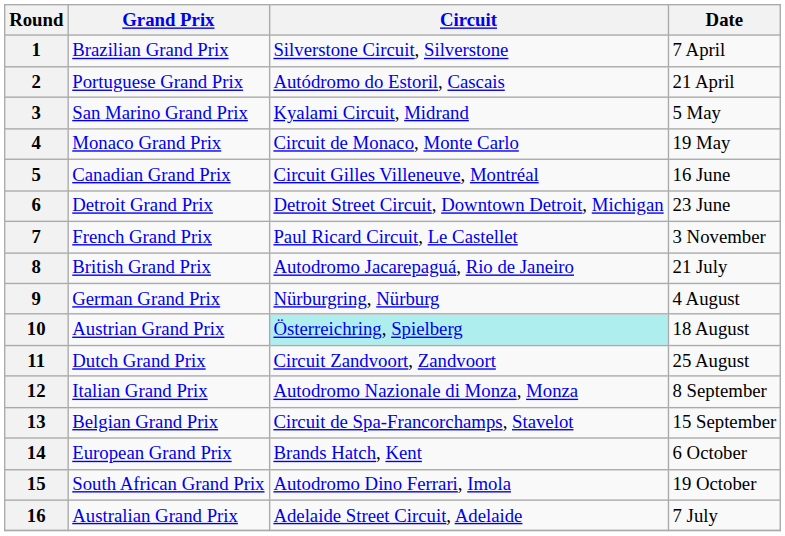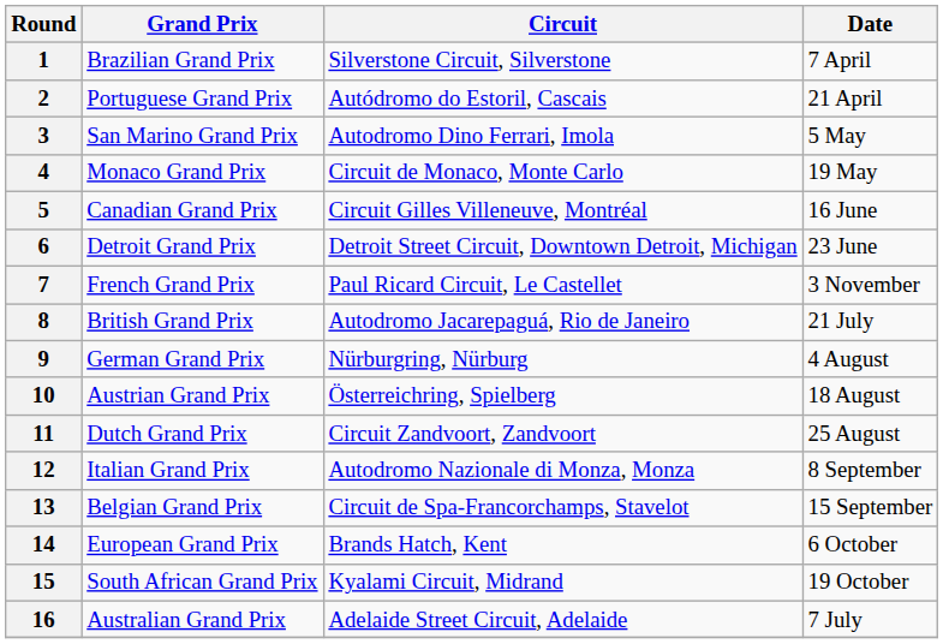 <table class="wikitable" style="font-size: 85%;">
 <tr>
 <th>Round</th>
 <th><a href='#'>Grand Prix</a></th>
 <th><a href='#'>Circuit</a></th>
 <th>Date</th>
 </tr>
 <tr>
 <th>1</th>
 <td><a href='#'>Brazilian Grand Prix</a></td>
 <td> <a href='#'>Silverstone Circuit</a>, <a href='#'>Silverstone</a></td>
 <td>7 April</td>
 </tr>
 <tr>
 <th>2</th>
 <td><a href='#'>Portuguese Grand Prix</a></td>
 <td> <a href='#'>Autódromo do Estoril</a>, <a href='#'>Cascais</a></td>
 <td>21 April</td>
 </tr>
 <tr>
 <th>3</th>
 <td><a href='#'>San Marino Grand Prix</a></td>
-<td> <a href='#'>Kyalami Circuit</a>, <a href='#'>Midrand</a></td>
+<td> <a href='#'>Autodromo Dino Ferrari</a>, <a href='#'>Imola</a></td>
 <td>5 May</td>
 </tr>
 <tr>
 <th>4</th>
 <td><a href='#'>Monaco Grand Prix</a></td>
 <td> <a href='#'>Circuit de Monaco</a>, <a href='#'>Monte Carlo</a></td>
 <td>19 May</td>
 </tr>
 <tr>
 <th>5</th>
 <td><a href='#'>Canadian Grand Prix</a></td>
 <td> <a href='#'>Circuit Gilles Villeneuve</a>, <a href='#'>Montréal</a></td>
 <td>16 June</td>
 </tr>
 <tr>
 <th>6</th>
 <td><a href='#'>Detroit Grand Prix</a></td>
 <td nowrap> <a href='#'>Detroit Street Circuit</a>, <a href='#'>Downtown Detroit</a>, <a href='#'>Michigan</a></td>
 <td>23 June</td>
 </tr>
 <tr>
 <th>7</th>
 <td><a href='#'>French Grand Prix</a></td>
 <td> <a href='#'>Paul Ricard Circuit</a>, <a href='#'>Le Castellet</a></td>
 <td>3 November</td>
 </tr>
 <tr>
 <th>8</th>
 <td><a href='#'>British Grand Prix</a></td>
 <td> <a href='#'>Autodromo Jacarepaguá</a>, <a href='#'>Rio de Janeiro</a></td>
 <td>21 July</td>
 </tr>
 <tr>
 <th>9</th>
 <td><a href='#'>German Grand Prix</a></td>
 <td> <a href='#'>Nürburgring</a>, <a href='#'>Nürburg</a></td>
 <td>4 August</td>
 </tr>
 <tr>
 <th>10</th>
 <td><a href='#'>Austrian Grand Prix</a></td>
-<td style="background: paleturquoise;"> <a href='#'>Österreichring</a>, <a href='#'>Spielberg</a></td>
+<td> <a href='#'>Österreichring</a>, <a href='#'>Spielberg</a></td>
 <td>18 August</td>
 </tr>
 <tr>
 <th>11</th>
 <td><a href='#'>Dutch Grand Prix</a></td>
 <td> <a href='#'>Circuit Zandvoort</a>, <a href='#'>Zandvoort</a></td>
 <td>25 August</td>
 </tr>
 <tr>
 <th>12</th>
 <td><a href='#'>Italian Grand Prix</a></td>
 <td> <a href='#'>Autodromo Nazionale di Monza</a>, <a href='#'>Monza</a></td>
 <td>8 September</td>
 </tr>
 <tr>
 <th>13</th>
 <td><a href='#'>Belgian Grand Prix</a></td>
 <td> <a href='#'>Circuit de Spa-Francorchamps</a>, <a href='#'>Stavelot</a></td>
 <td>15 September</td>
 </tr>
 <tr>
 <th>14</th>
 <td><a href='#'>European Grand Prix</a></td>
 <td> <a href='#'>Brands Hatch</a>, <a href='#'>Kent</a></td>
 <td>6 October</td>
 </tr>
 <tr>
 <th>15</th>
 <td nowrap><a href='#'>South African Grand Prix</a></td>
-<td> <a href='#'>Autodromo Dino Ferrari</a>, <a href='#'>Imola</a></td>
+<td> <a href='#'>Kyalami Circuit</a>, <a href='#'>Midrand</a></td>
 <td>19 October</td>
 </tr>
 <tr>
 <th>16</th>
 <td><a href='#'>Australian Grand Prix</a></td>
 <td> <a href='#'>Adelaide Street Circuit</a>, <a href='#'>Adelaide</a></td>
 <td>7 July</td>
 </tr>
 <tr>
 </tr>
 </table>
